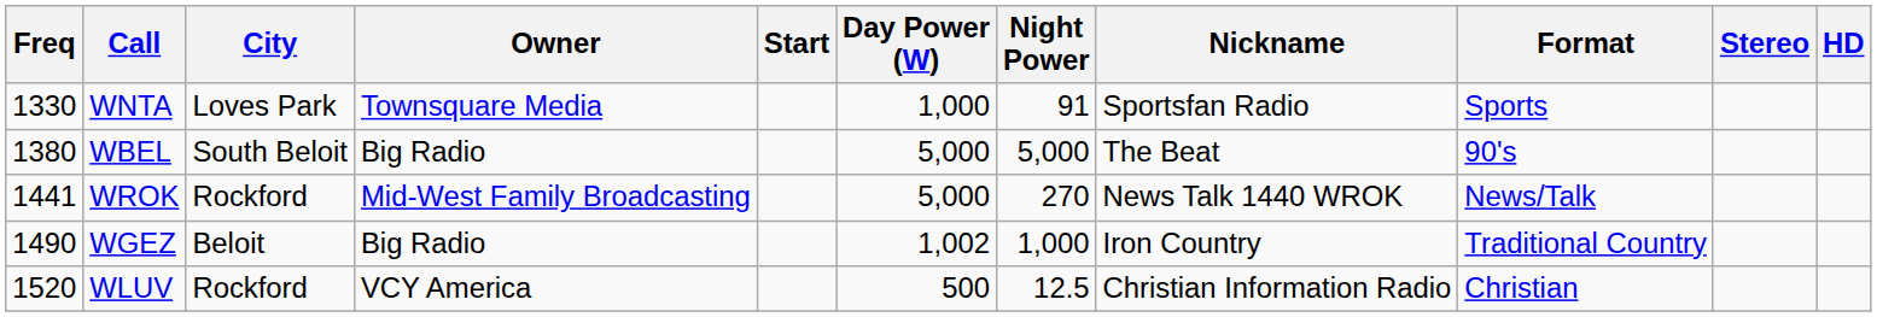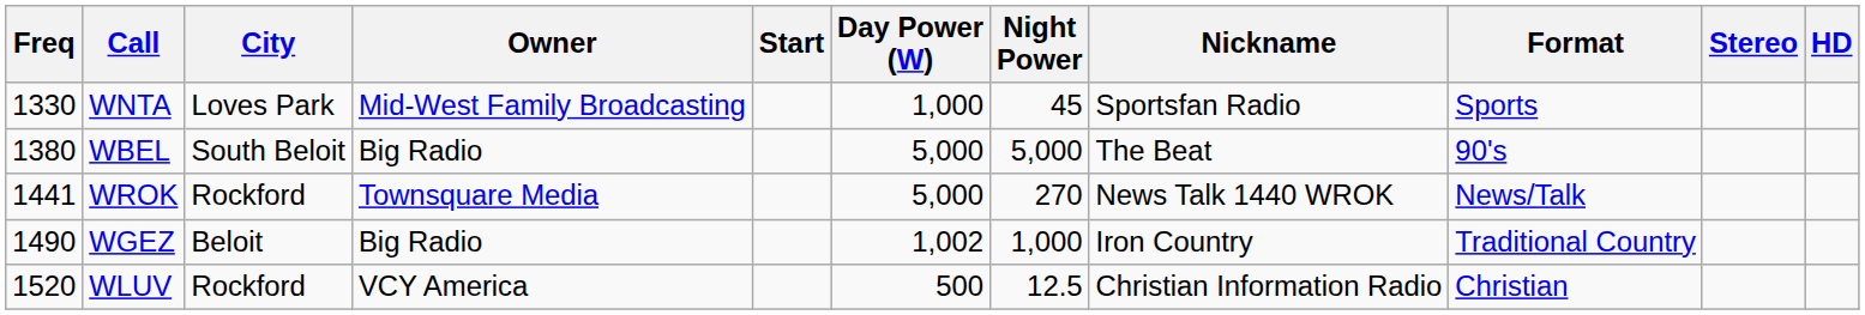 <table class="wikitable sortable">
 <tr>
 <th>Freq</th>
 <th><a href='#'>Call</a></th>
 <th><a href='#'>City</a></th>
 <th>Owner</th>
 <th>Start</th>
 <th>Day Power<br>(<a href='#'>W</a>)</th>
 <th>Night<br>Power</th>
 <th>Nickname</th>
 <th>Format</th>
 <th><a href='#'>Stereo</a></th>
 <th><a href='#'>HD</a></th>
 </tr>
 <tr>
 <td align=right>1330</td>
 <td><a href='#'>WNTA</a></td>
 <td>Loves Park</td>
-<td><a href='#'>Townsquare Media</a></td>
+<td><a href='#'>Mid-West Family Broadcasting</a></td>
 <td align=right></td>
 <td align=right>1,000</td>
-<td align=right>91</td>
+<td align=right>45</td>
 <td>Sportsfan Radio</td>
 <td><a href='#'>Sports</a></td>
 <td></td>
 <td></td>
 </tr>
 <tr>
 <td align=right>1380</td>
 <td><a href='#'>WBEL</a></td>
 <td>South Beloit</td>
 <td>Big Radio</td>
 <td align=right></td>
 <td align=right>5,000</td>
 <td align=right>5,000</td>
 <td>The Beat</td>
 <td><a href='#'>90's</a></td>
 <td></td>
 <td></td>
 </tr>
 <tr>
 <td align=right>1441</td>
 <td><a href='#'>WROK</a></td>
 <td>Rockford</td>
-<td><a href='#'>Mid-West Family Broadcasting</a></td>
+<td><a href='#'>Townsquare Media</a></td>
 <td align=right></td>
 <td align=right>5,000</td>
 <td align=right>270</td>
 <td>News Talk 1440 WROK</td>
 <td><a href='#'>News/Talk</a></td>
 <td></td>
 <td></td>
 </tr>
 <tr>
 <td align=right>1490</td>
 <td><a href='#'>WGEZ</a></td>
 <td>Beloit</td>
 <td>Big Radio</td>
 <td align=right></td>
 <td align=right>1,002</td>
 <td align=right>1,000</td>
 <td>Iron Country</td>
 <td><a href='#'>Traditional Country</a></td>
 <td></td>
 <td></td>
 </tr>
 <tr>
 <td align=right>1520</td>
 <td><a href='#'>WLUV</a></td>
 <td>Rockford</td>
 <td>VCY America</td>
 <td align=right></td>
 <td align=right>500</td>
 <td align=right>12.5</td>
 <td>Christian Information Radio</td>
 <td><a href='#'>Christian</a></td>
 <td></td>
 <td></td>
 </tr>
 </table>
